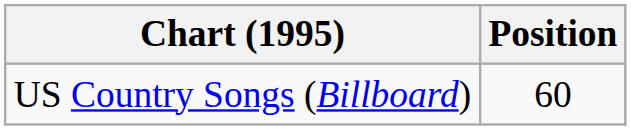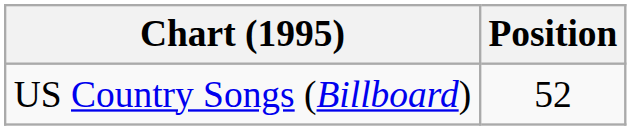 <table class="wikitable sortable">
 <tr>
 <th scope="col">Chart (1995)</th>
 <th scope="col">Position</th>
 </tr>
 <tr>
 <td>US <a href='#'>Country Songs</a> (<em><a href='#'>Billboard</a></em>)</td>
-<td align="center">60</td>
+<td align="center">52</td>
 </tr>
 </table>
